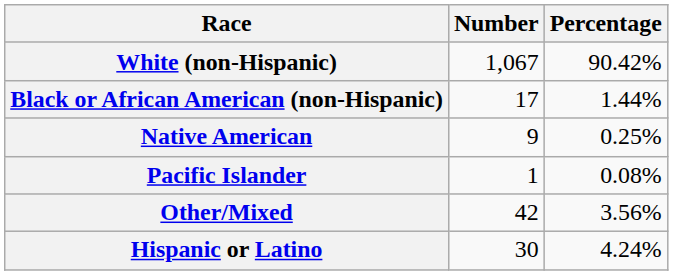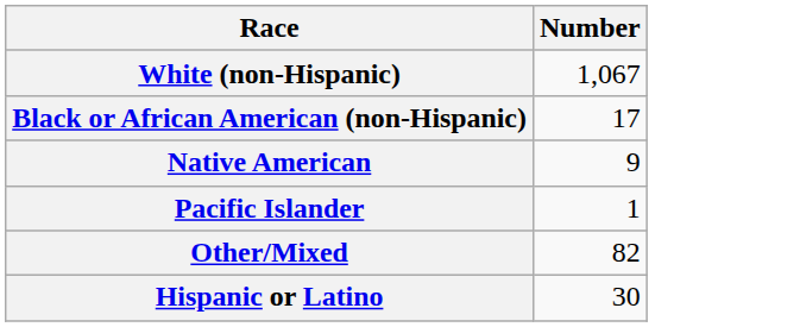 <table class="wikitable" style="text-align:right">
 <tr>
 <th scope="col">Race</th>
 <th scope="col">Number</th>
-<th scope="col">Percentage</th>
 </tr>
 <tr>
 <th scope="row"><a href='#'>White</a> (non-Hispanic)</th>
 <td>1,067</td>
-<td>90.42%</td>
 </tr>
 <tr>
 <th scope="row"><a href='#'>Black or African American</a> (non-Hispanic)</th>
 <td>17</td>
-<td>1.44%</td>
 </tr>
 <tr>
 <th scope="row"><a href='#'>Native American</a></th>
 <td>9</td>
-<td>0.25%</td>
 </tr>
 <tr>
 <th scope="row"><a href='#'>Pacific Islander</a></th>
 <td>1</td>
-<td>0.08%</td>
 </tr>
 <tr>
 <th scope="row"><a href='#'>Other/Mixed</a></th>
-<td>42</td>
-<td>3.56%</td>
+<td>82</td>
 </tr>
 <tr>
 <th scope="row"><a href='#'>Hispanic</a> or <a href='#'>Latino</a></th>
 <td>30</td>
-<td>4.24%</td>
 </tr>
 </table>
